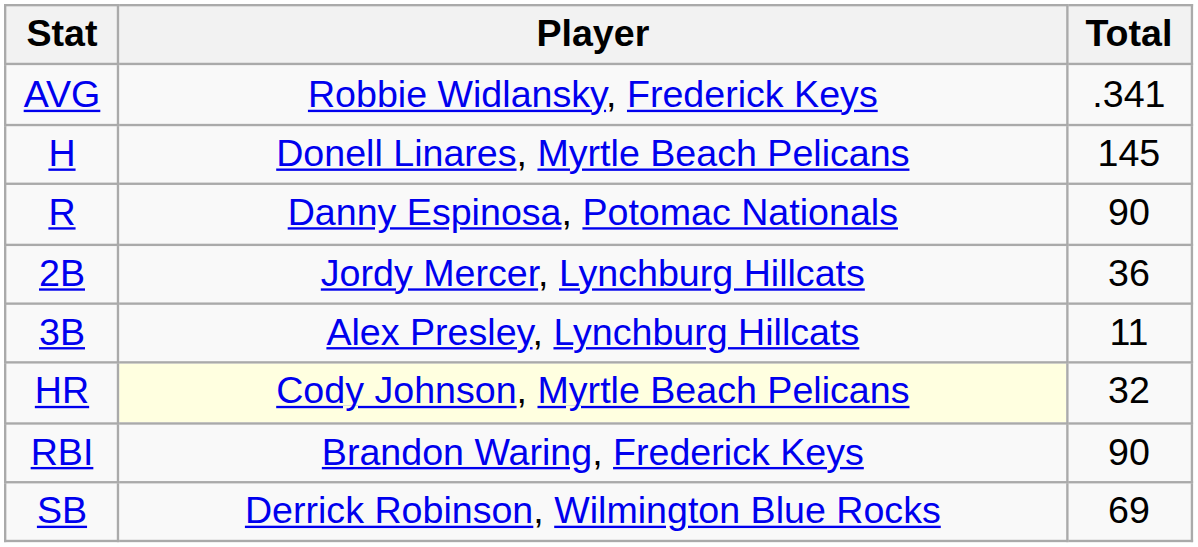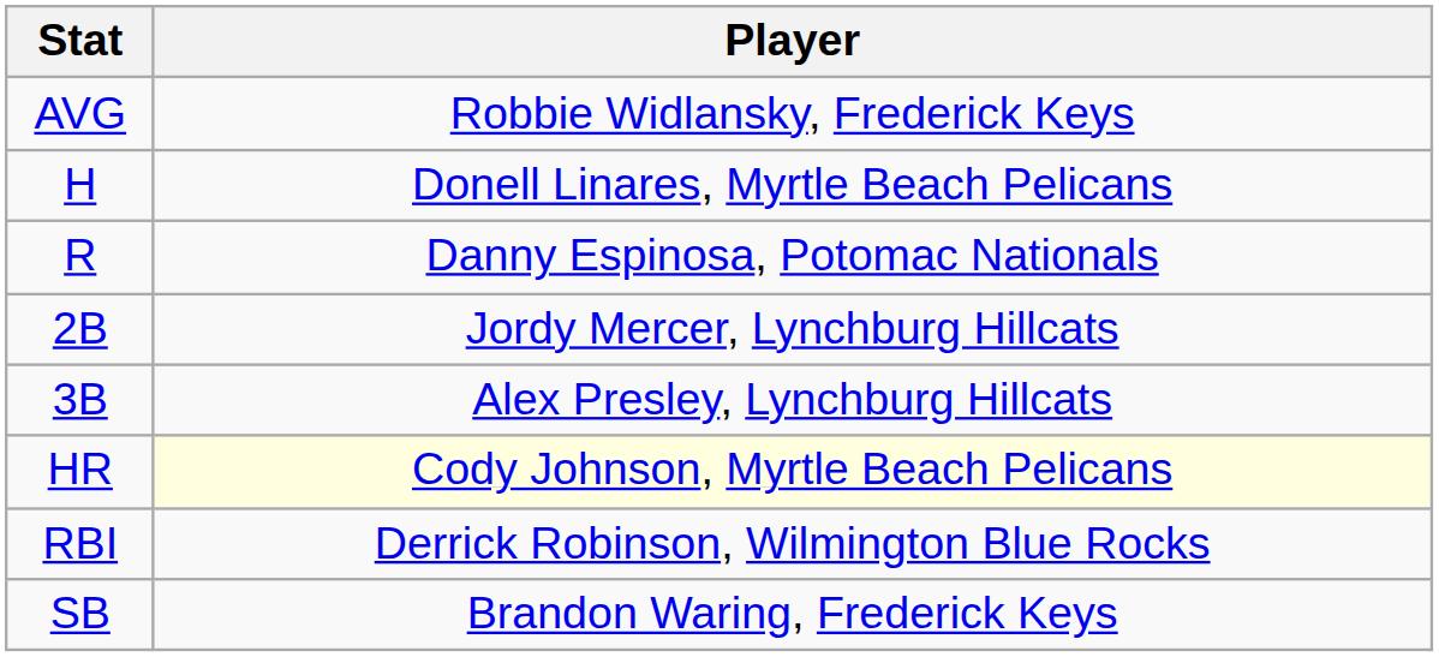 <table class="wikitable" width="40%" style="text-align:center;">
 <tr>
 <th width="5%">Stat</th>
 <th width="60%">Player</th>
-<th width="5%">Total</th>
 </tr>
 <tr>
 <td><a href='#'>AVG</a></td>
 <td><a href='#'>Robbie Widlansky</a>, <a href='#'>Frederick Keys</a></td>
-<td>.341</td>
 </tr>
 <tr>
 <td><a href='#'>H</a></td>
 <td><a href='#'>Donell Linares</a>, <a href='#'>Myrtle Beach Pelicans</a></td>
-<td>145</td>
 </tr>
 <tr>
 <td><a href='#'>R</a></td>
 <td><a href='#'>Danny Espinosa</a>, <a href='#'>Potomac Nationals</a></td>
-<td>90</td>
 </tr>
 <tr>
 <td><a href='#'>2B</a></td>
 <td><a href='#'>Jordy Mercer</a>, <a href='#'>Lynchburg Hillcats</a></td>
-<td>36</td>
 </tr>
 <tr>
 <td><a href='#'>3B</a></td>
 <td><a href='#'>Alex Presley</a>, <a href='#'>Lynchburg Hillcats</a></td>
-<td>11</td>
 </tr>
 <tr>
 <td><a href='#'>HR</a></td>
 <td style="background: lightyellow;"><a href='#'>Cody Johnson</a>, <a href='#'>Myrtle Beach Pelicans</a></td>
-<td>32</td>
 </tr>
 <tr>
 <td><a href='#'>RBI</a></td>
-<td><a href='#'>Brandon Waring</a>, <a href='#'>Frederick Keys</a></td>
-<td>90</td>
+<td><a href='#'>Derrick Robinson</a>, <a href='#'>Wilmington Blue Rocks</a></td>
 </tr>
 <tr>
 <td><a href='#'>SB</a></td>
-<td><a href='#'>Derrick Robinson</a>, <a href='#'>Wilmington Blue Rocks</a></td>
-<td>69</td>
+<td><a href='#'>Brandon Waring</a>, <a href='#'>Frederick Keys</a></td>
 </tr>
 </table>
